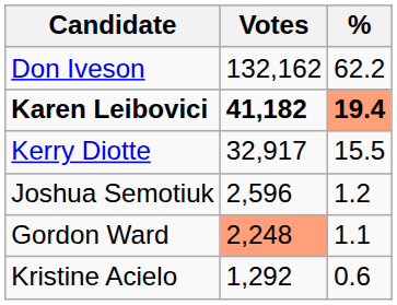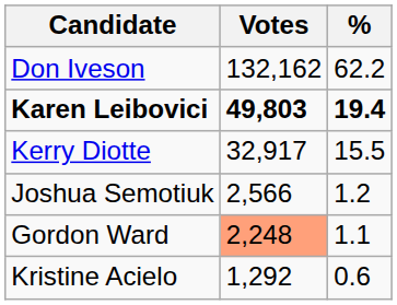 <table class="wikitable" align="left">
 <tr>
 <th>Candidate</th>
 <th>Votes</th>
 <th>%</th>
 </tr>
 <tr>
 <td><a href='#'>Don Iveson</a></td>
 <td>132,162</td>
 <td>62.2</td>
 </tr>
 <tr>
 <td><strong>Karen Leibovici</strong></td>
-<td><strong>41,182</strong></td>
-<td style="background: lightsalmon;"><strong>19.4</strong></td>
+<td><strong>49,803</strong></td>
+<td><strong>19.4</strong></td>
 </tr>
 <tr>
 <td><a href='#'>Kerry Diotte</a></td>
 <td>32,917</td>
 <td>15.5</td>
 </tr>
 <tr>
 <td>Joshua Semotiuk</td>
-<td>2,596</td>
+<td>2,566</td>
 <td>1.2</td>
 </tr>
 <tr>
 <td>Gordon Ward</td>
 <td style="background: lightsalmon;">2,248</td>
 <td>1.1</td>
 </tr>
 <tr>
 <td>Kristine Acielo</td>
 <td>1,292</td>
 <td>0.6</td>
 </tr>
 </table>
